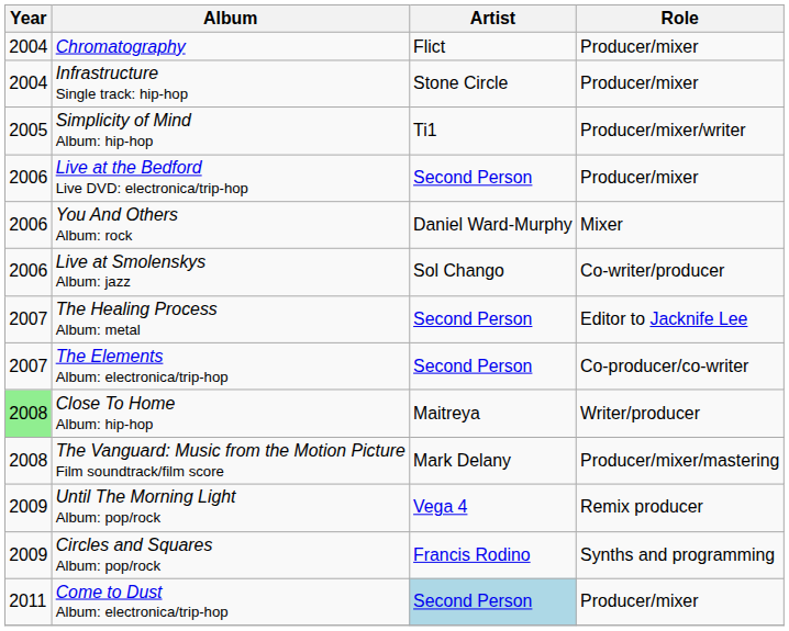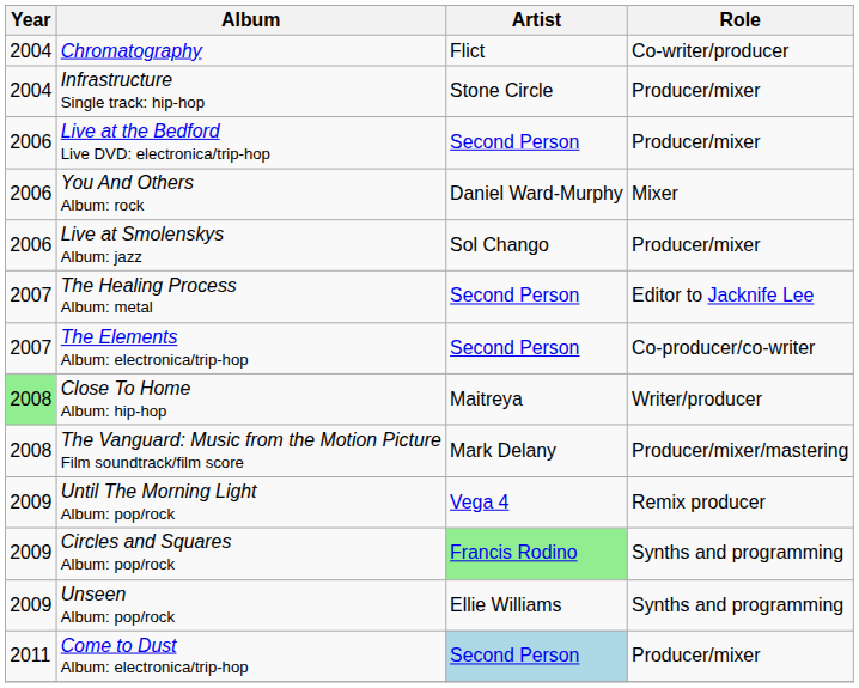 <table class="wikitable sortable">
 <tr>
 <th>Year</th>
 <th>Album</th>
 <th>Artist</th>
 <th>Role</th>
 </tr>
 <tr>
 <td>2004</td>
 <td><em><a href='#'>Chromatography</a></em></td>
 <td>Flict</td>
-<td>Producer/mixer</td>
+<td>Co-writer/producer</td>
 </tr>
 <tr>
 <td>2004</td>
 <td><em>Infrastructure</em><br><small>Single track: hip-hop</small></td>
 <td>Stone Circle</td>
 <td>Producer/mixer</td>
-</tr>
-<tr>
-<td>2005</td>
-<td><em>Simplicity of Mind</em><br><small>Album: hip-hop</small></td>
-<td>Ti1</td>
-<td>Producer/mixer/writer</td>
 </tr>
 <tr>
 <td>2006</td>
 <td><em><a href='#'>Live at the Bedford</a></em><br><small>Live DVD: electronica/trip-hop</small></td>
 <td><a href='#'>Second Person</a></td>
 <td>Producer/mixer</td>
 </tr>
 <tr>
 <td>2006</td>
 <td><em>You And Others</em><br><small>Album: rock</small></td>
 <td>Daniel Ward-Murphy</td>
 <td>Mixer</td>
 </tr>
 <tr>
 <td>2006</td>
 <td><em>Live at Smolenskys</em><br><small>Album: jazz</small></td>
 <td>Sol Chango</td>
-<td>Co-writer/producer</td>
+<td>Producer/mixer</td>
 </tr>
 <tr>
 <td>2007</td>
 <td><em>The Healing Process</em><br><small>Album: metal</small></td>
 <td><a href='#'>Second Person</a></td>
 <td>Editor to <a href='#'>Jacknife Lee</a></td>
 </tr>
 <tr>
 <td>2007</td>
 <td><em><a href='#'>The Elements</a></em><br><small>Album: electronica/trip-hop</small></td>
 <td><a href='#'>Second Person</a></td>
 <td>Co-producer/co-writer</td>
 </tr>
 <tr>
 <td style="background: lightgreen;">2008</td>
 <td><em>Close To Home</em><br><small>Album: hip-hop</small></td>
 <td>Maitreya</td>
 <td>Writer/producer</td>
 </tr>
 <tr>
 <td>2008</td>
 <td><em>The Vanguard: Music from the Motion Picture</em><br><small>Film soundtrack/film score</small></td>
 <td>Mark Delany</td>
 <td>Producer/mixer/mastering</td>
 </tr>
 <tr>
 <td>2009</td>
 <td><em>Until The Morning Light</em><br><small>Album: pop/rock</small></td>
 <td><a href='#'>Vega 4</a></td>
 <td>Remix producer</td>
 </tr>
 <tr>
 <td>2009</td>
 <td><em>Circles and Squares</em><br><small>Album: pop/rock</small></td>
-<td><a href='#'>Francis Rodino</a></td>
+<td style="background: lightgreen;"><a href='#'>Francis Rodino</a></td>
+<td>Synths and programming</td>
+</tr>
+<tr>
+<td>2009</td>
+<td><em>Unseen</em><br><small>Album: pop/rock</small></td>
+<td>Ellie Williams</td>
 <td>Synths and programming</td>
 </tr>
 <tr>
 <td>2011</td>
 <td><em><a href='#'>Come to Dust</a></em><br><small>Album: electronica/trip-hop</small></td>
 <td style="background: lightblue;"><a href='#'>Second Person</a></td>
 <td>Producer/mixer</td>
 </tr>
 <tr>
 </tr>
 </table>
